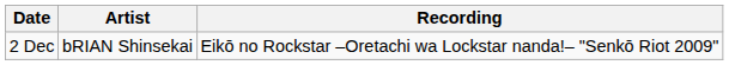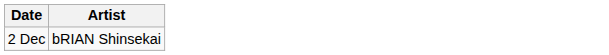 <table class="wikitable">
 <tr>
 <th>Date</th>
 <th>Artist</th>
-<th>Recording</th>
 </tr>
 <tr>
 <td>2 Dec</td>
 <td>bRIAN Shinsekai</td>
-<td>Eikō no Rockstar –Oretachi wa Lockstar nanda!– "Senkō Riot 2009"</td>
 </tr>
 </table>
